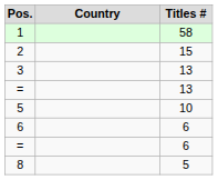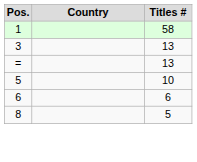 <table class="wikitable" style="text-align: center;">
 <tr>
 <th style="background:#DCDCDC;width:0.5em">Pos.</th>
 <th style="background:#DCDCDC;width:10em">Country</th>
 <th style="background:#DCDCDC;width:4em">Titles #</th>
 </tr>
 <tr style="background:#dfd;">
 <td align=center>1</td>
 <td align=left></td>
 <td>58</td>
-</tr>
-<tr>
-<td align=center>2</td>
-<td align=left></td>
-<td>15</td>
 </tr>
 <tr>
 <td align=center>3</td>
 <td align=left></td>
 <td>13</td>
 </tr>
 <tr>
 <td align=center>=</td>
 <td align=left></td>
 <td>13</td>
 </tr>
 <tr>
 <td align=center>5</td>
 <td align=left></td>
 <td>10</td>
 </tr>
 <tr>
 <td align=center>6</td>
 <td align=left></td>
 <td>6</td>
 </tr>
 <tr>
-<td align=center>=</td>
-<td align=left></td>
-<td>6</td>
-</tr>
-<tr>
 <td align=center>8</td>
 <td align=left></td>
 <td>5</td>
 </tr>
 </table>
